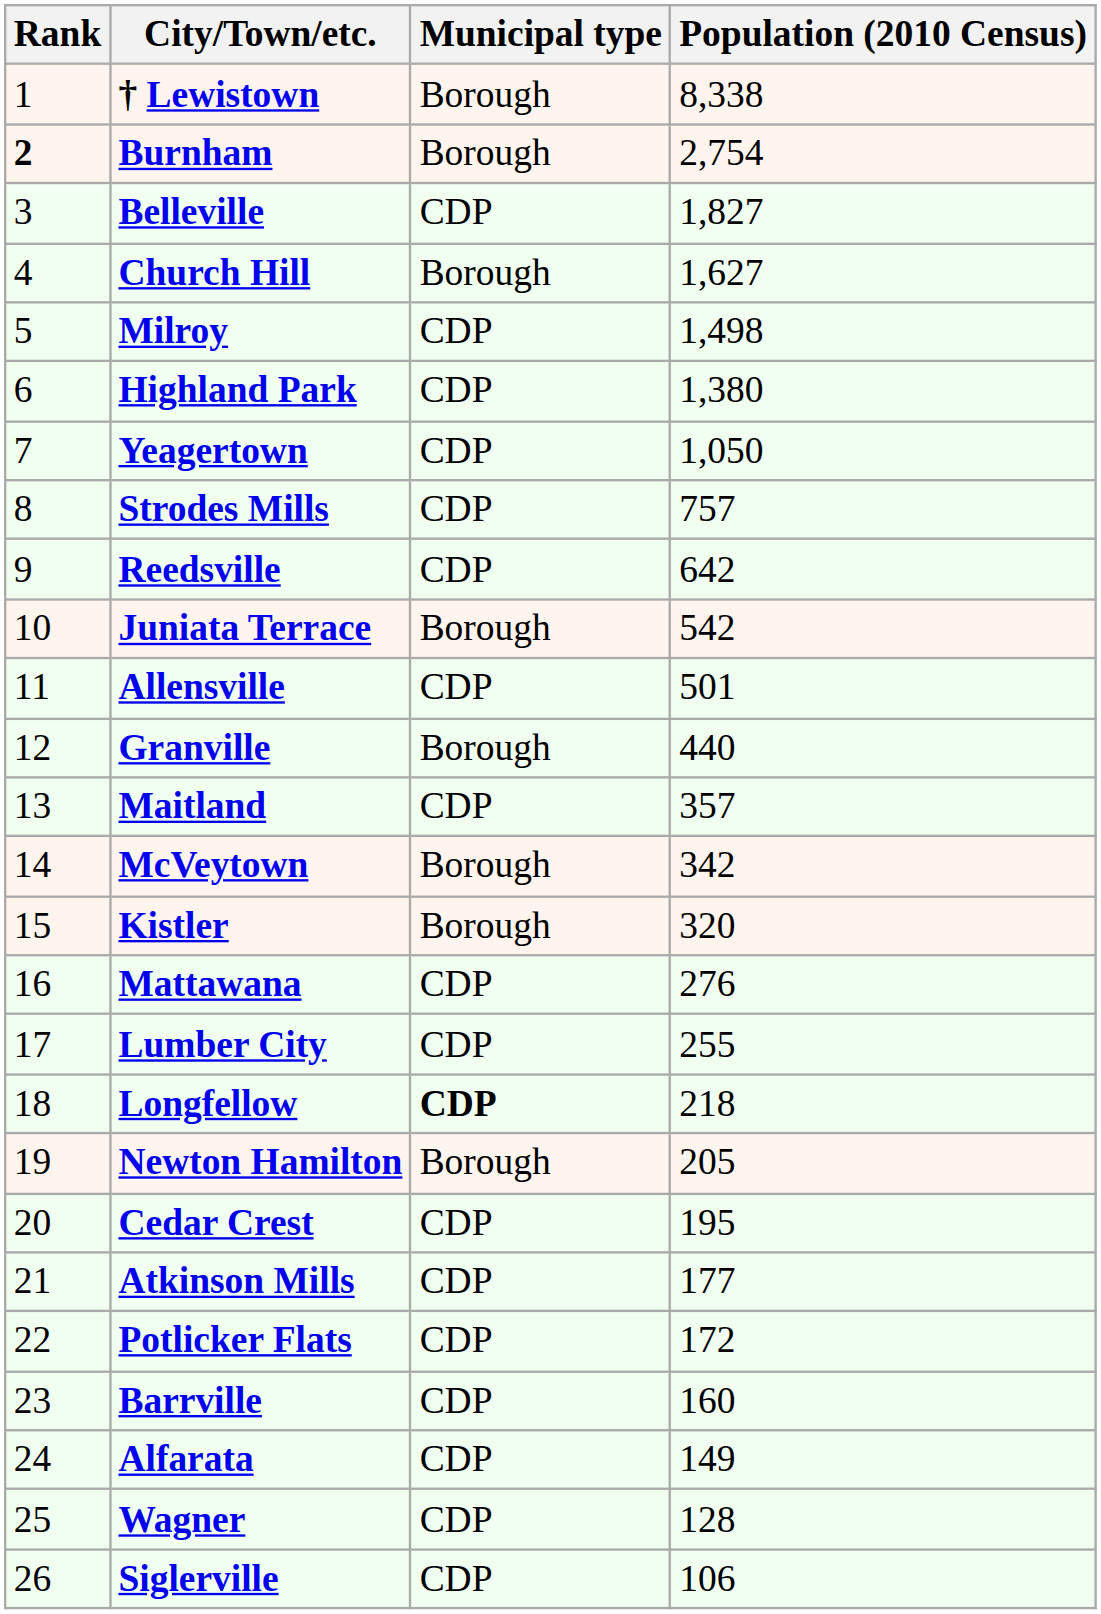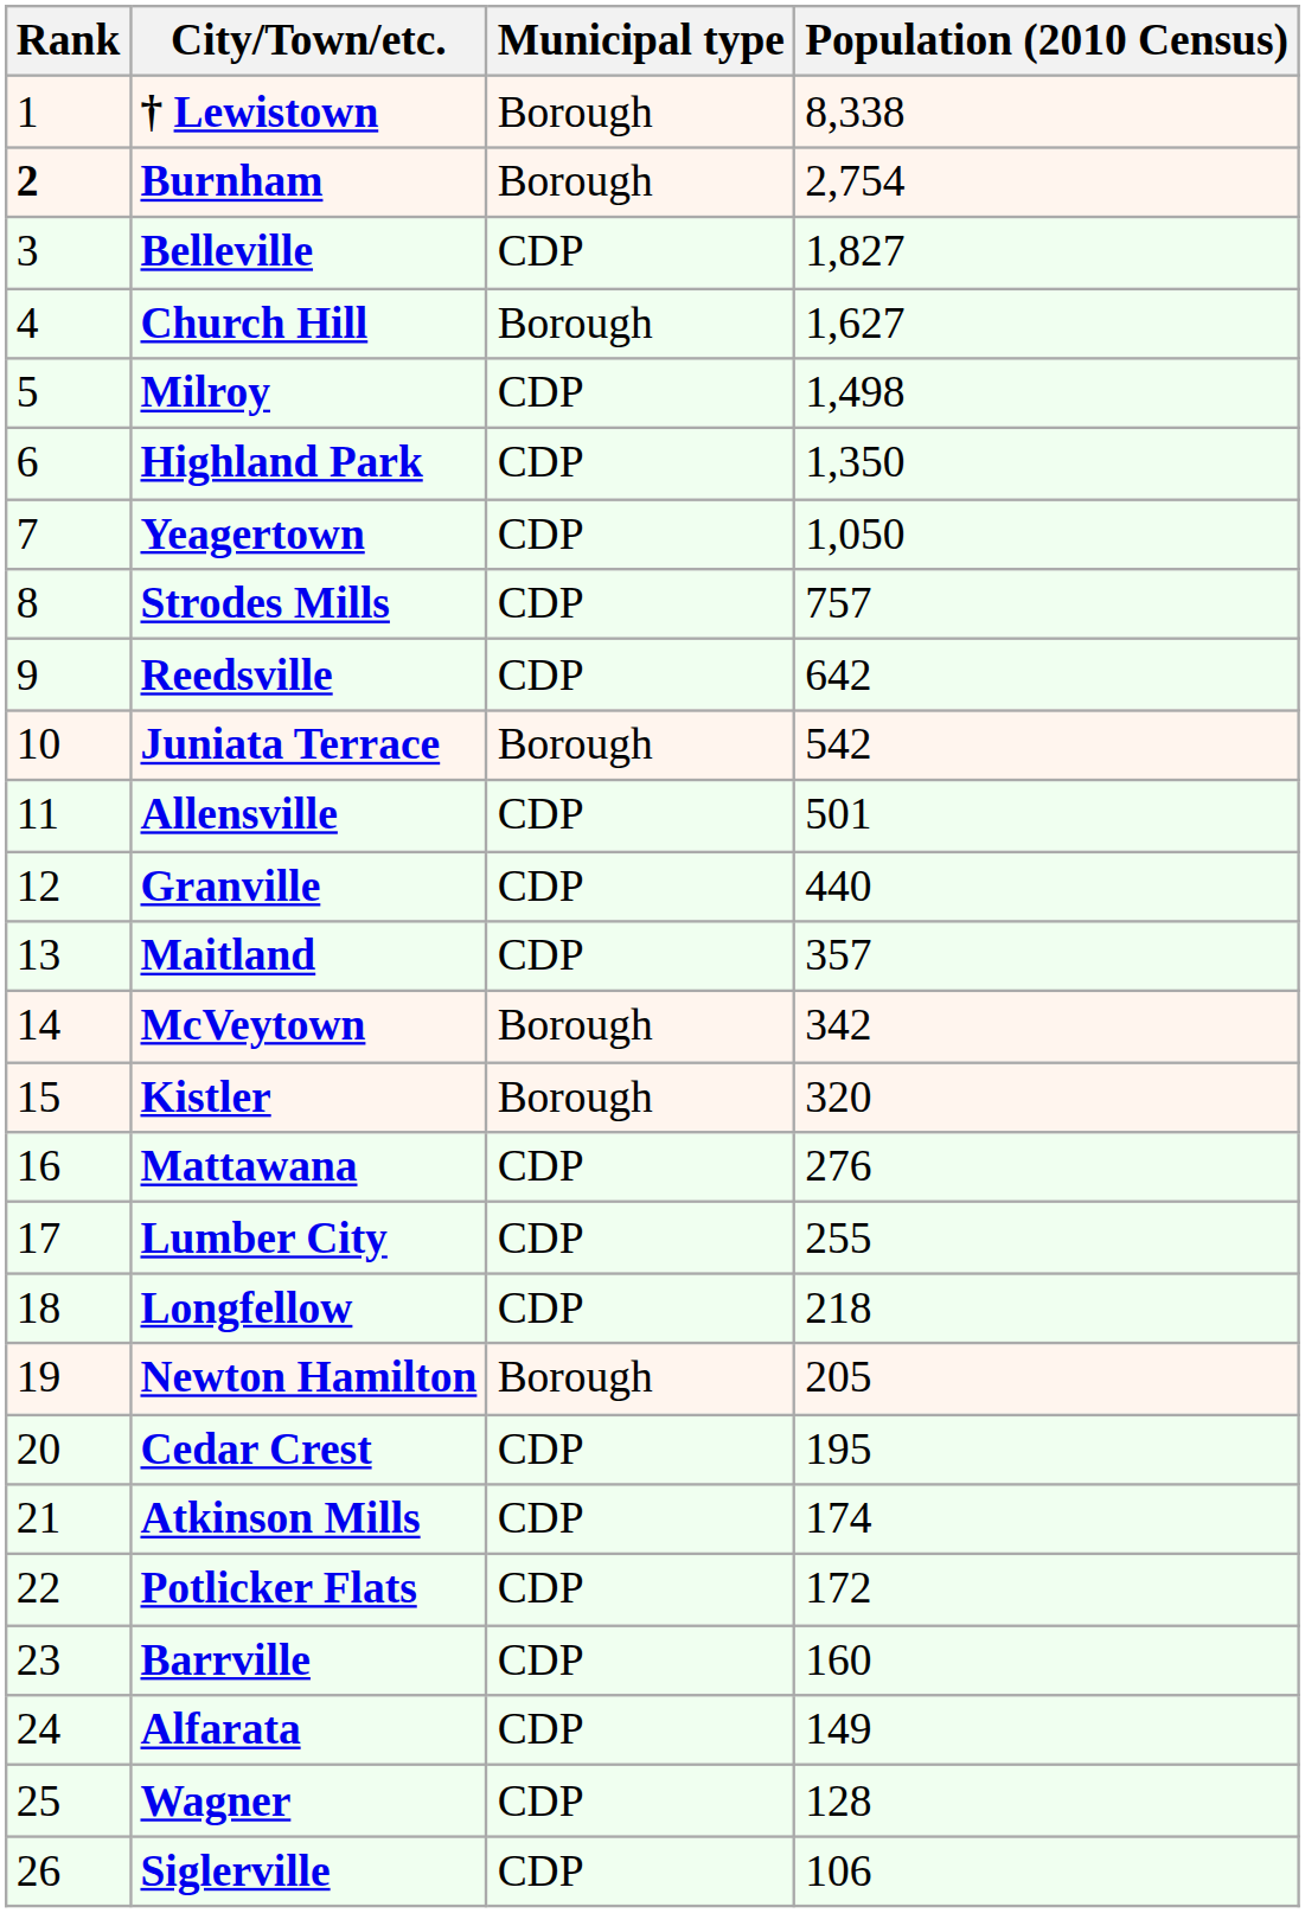 <table class="wikitable sortable">
 <tr>
 <th>Rank</th>
 <th>City/Town/etc.</th>
 <th>Municipal type</th>
 <th>Population (2010 Census)</th>
 </tr>
 <tr style="background-color:#FFF5EE;">
 <td>1</td>
 <td><strong>†</strong> <strong><a href='#'>Lewistown</a></strong></td>
 <td>Borough</td>
 <td>8,338</td>
 </tr>
 <tr style="background-color:#FFF5EE;">
 <td><strong>2</strong></td>
 <td><strong><a href='#'>Burnham</a></strong></td>
 <td>Borough</td>
 <td>2,754</td>
 </tr>
 <tr style="background-color:#F0FFF0;">
 <td>3</td>
 <td><strong><a href='#'>Belleville</a></strong></td>
 <td>CDP</td>
 <td>1,827</td>
 </tr>
 <tr style="background-color:#F0FFF0;">
 <td>4</td>
 <td><strong><a href='#'>Church Hill</a></strong></td>
 <td>Borough</td>
 <td>1,627</td>
 </tr>
 <tr style="background-color:#F0FFF0;">
 <td>5</td>
 <td><strong><a href='#'>Milroy</a></strong></td>
 <td>CDP</td>
 <td>1,498</td>
 </tr>
 <tr style="background-color:#F0FFF0;">
 <td>6</td>
 <td><strong><a href='#'>Highland Park</a></strong></td>
 <td>CDP</td>
-<td>1,380</td>
+<td>1,350</td>
 </tr>
 <tr style="background-color:#F0FFF0;">
 <td>7</td>
 <td><strong><a href='#'>Yeagertown</a></strong></td>
 <td>CDP</td>
 <td>1,050</td>
 </tr>
 <tr style="background-color:#F0FFF0;">
 <td>8</td>
 <td><strong><a href='#'>Strodes Mills</a></strong></td>
 <td>CDP</td>
 <td>757</td>
 </tr>
 <tr style="background-color:#F0FFF0;">
 <td>9</td>
 <td><strong><a href='#'>Reedsville</a></strong></td>
 <td>CDP</td>
 <td>642</td>
 </tr>
 <tr style="background-color:#FFF5EE;">
 <td>10</td>
 <td><strong><a href='#'>Juniata Terrace</a></strong></td>
 <td>Borough</td>
 <td>542</td>
 </tr>
 <tr style="background-color:#F0FFF0;">
 <td>11</td>
 <td><strong><a href='#'>Allensville</a></strong></td>
 <td>CDP</td>
 <td>501</td>
 </tr>
 <tr style="background-color:#F0FFF0;">
 <td>12</td>
 <td><strong><a href='#'>Granville</a></strong></td>
-<td>Borough</td>
+<td>CDP</td>
 <td>440</td>
 </tr>
 <tr style="background-color:#F0FFF0;">
 <td>13</td>
 <td><strong><a href='#'>Maitland</a></strong></td>
 <td>CDP</td>
 <td>357</td>
 </tr>
 <tr style="background-color:#FFF5EE;">
 <td>14</td>
 <td><strong><a href='#'>McVeytown</a></strong></td>
 <td>Borough</td>
 <td>342</td>
 </tr>
 <tr style="background-color:#FFF5EE;">
 <td>15</td>
 <td><strong><a href='#'>Kistler</a></strong></td>
 <td>Borough</td>
 <td>320</td>
 </tr>
 <tr style="background-color:#F0FFF0;">
 <td>16</td>
 <td><strong><a href='#'>Mattawana</a></strong></td>
 <td>CDP</td>
 <td>276</td>
 </tr>
 <tr style="background-color:#F0FFF0;">
 <td>17</td>
 <td><strong><a href='#'>Lumber City</a></strong></td>
 <td>CDP</td>
 <td>255</td>
 </tr>
 <tr style="background-color:#F0FFF0;">
 <td>18</td>
 <td><strong><a href='#'>Longfellow</a></strong></td>
-<td><strong>CDP</strong></td>
+<td>CDP</td>
 <td>218</td>
 </tr>
 <tr style="background-color:#FFF5EE;">
 <td>19</td>
 <td><strong><a href='#'>Newton Hamilton</a></strong></td>
 <td>Borough</td>
 <td>205</td>
 </tr>
 <tr style="background-color:#F0FFF0;">
 <td>20</td>
 <td><strong><a href='#'>Cedar Crest</a></strong></td>
 <td>CDP</td>
 <td>195</td>
 </tr>
 <tr style="background-color:#F0FFF0;">
 <td>21</td>
 <td><strong><a href='#'>Atkinson Mills</a></strong></td>
 <td>CDP</td>
-<td>177</td>
+<td>174</td>
 </tr>
 <tr style="background-color:#F0FFF0;">
 <td>22</td>
 <td><strong><a href='#'>Potlicker Flats</a></strong></td>
 <td>CDP</td>
 <td>172</td>
 </tr>
 <tr style="background-color:#F0FFF0;">
 <td>23</td>
 <td><strong><a href='#'>Barrville</a></strong></td>
 <td>CDP</td>
 <td>160</td>
 </tr>
 <tr style="background-color:#F0FFF0;">
 <td>24</td>
 <td><strong><a href='#'>Alfarata</a></strong></td>
 <td>CDP</td>
 <td>149</td>
 </tr>
 <tr style="background-color:#F0FFF0;">
 <td>25</td>
 <td><strong><a href='#'>Wagner</a></strong></td>
 <td>CDP</td>
 <td>128</td>
 </tr>
 <tr style="background-color:#F0FFF0;">
 <td>26</td>
 <td><strong><a href='#'>Siglerville</a></strong></td>
 <td>CDP</td>
 <td>106</td>
 </tr>
 </table>
